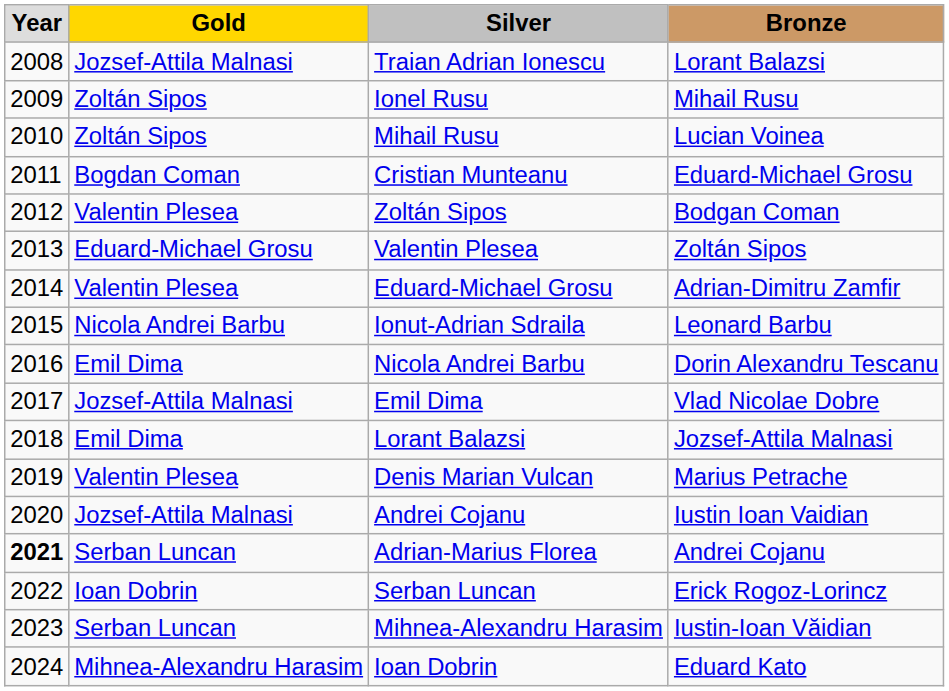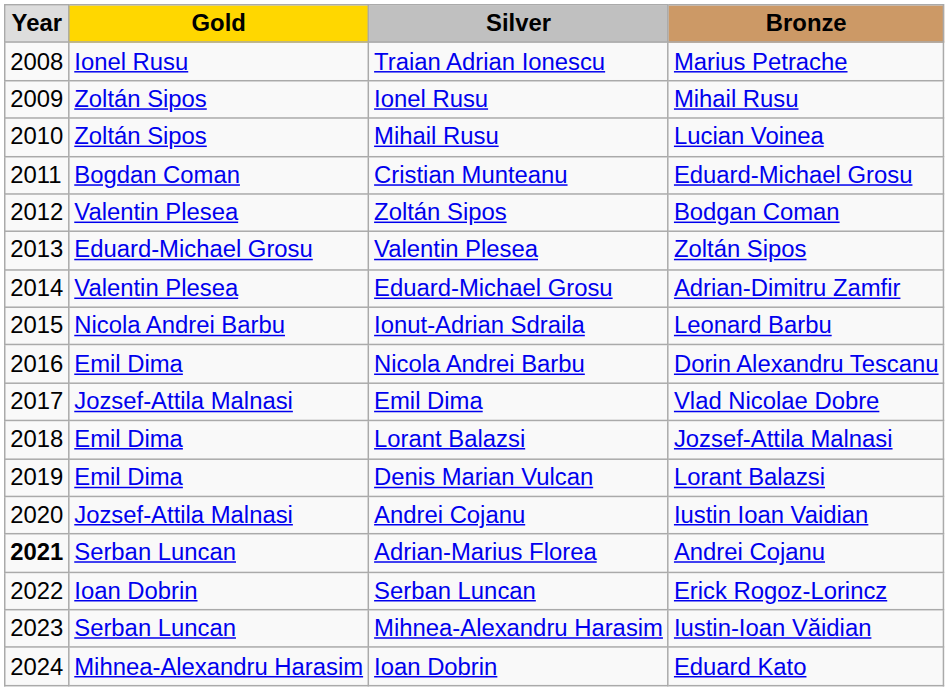 <table class="wikitable" style="text-align:left;">
 <tr>
 <td style="background:#DDDDDD; font-weight:bold; text-align:center;">Year</td>
 <td style="background:gold; font-weight:bold; text-align:center;">Gold</td>
 <td style="background:silver; font-weight:bold; text-align:center;">Silver</td>
 <td style="background:#cc9966; font-weight:bold; text-align:center;">Bronze</td>
 </tr>
 <tr>
 <td>2008</td>
-<td><a href='#'>Jozsef-Attila Malnasi</a></td>
+<td><a href='#'>Ionel Rusu</a></td>
 <td><a href='#'>Traian Adrian Ionescu</a></td>
-<td><a href='#'>Lorant Balazsi</a></td>
+<td><a href='#'>Marius Petrache</a></td>
 </tr>
 <tr>
 <td>2009</td>
 <td><a href='#'>Zoltán Sipos</a></td>
 <td><a href='#'>Ionel Rusu</a></td>
 <td><a href='#'>Mihail Rusu</a></td>
 </tr>
 <tr>
 <td>2010</td>
 <td><a href='#'>Zoltán Sipos</a></td>
 <td><a href='#'>Mihail Rusu</a></td>
 <td><a href='#'>Lucian Voinea</a></td>
 </tr>
 <tr>
 <td>2011</td>
 <td><a href='#'>Bogdan Coman</a></td>
 <td><a href='#'>Cristian Munteanu</a></td>
 <td><a href='#'>Eduard-Michael Grosu</a></td>
 </tr>
 <tr>
 <td>2012</td>
 <td><a href='#'>Valentin Plesea</a></td>
 <td><a href='#'>Zoltán Sipos</a></td>
 <td><a href='#'>Bodgan Coman</a></td>
 </tr>
 <tr>
 <td>2013</td>
 <td><a href='#'>Eduard-Michael Grosu</a></td>
 <td><a href='#'>Valentin Plesea</a></td>
 <td><a href='#'>Zoltán Sipos</a></td>
 </tr>
 <tr>
 <td>2014</td>
 <td><a href='#'>Valentin Plesea</a></td>
 <td><a href='#'>Eduard-Michael Grosu</a></td>
 <td><a href='#'>Adrian-Dimitru Zamfir</a></td>
 </tr>
 <tr>
 <td>2015</td>
 <td><a href='#'>Nicola Andrei Barbu</a></td>
 <td><a href='#'>Ionut-Adrian Sdraila</a></td>
 <td><a href='#'>Leonard Barbu</a></td>
 </tr>
 <tr>
 <td>2016</td>
 <td><a href='#'>Emil Dima</a></td>
 <td><a href='#'>Nicola Andrei Barbu</a></td>
 <td><a href='#'>Dorin Alexandru Tescanu</a></td>
 </tr>
 <tr>
 <td>2017</td>
 <td><a href='#'>Jozsef-Attila Malnasi</a></td>
 <td><a href='#'>Emil Dima</a></td>
 <td><a href='#'>Vlad Nicolae Dobre</a></td>
 </tr>
 <tr>
 <td>2018</td>
 <td><a href='#'>Emil Dima</a></td>
 <td><a href='#'>Lorant Balazsi</a></td>
 <td><a href='#'>Jozsef-Attila Malnasi</a></td>
 </tr>
 <tr>
 <td>2019</td>
-<td><a href='#'>Valentin Plesea</a></td>
+<td><a href='#'>Emil Dima</a></td>
 <td><a href='#'>Denis Marian Vulcan</a></td>
-<td><a href='#'>Marius Petrache</a></td>
+<td><a href='#'>Lorant Balazsi</a></td>
 </tr>
 <tr>
 <td>2020</td>
 <td><a href='#'>Jozsef-Attila Malnasi</a></td>
 <td><a href='#'>Andrei Cojanu</a></td>
 <td><a href='#'>Iustin Ioan Vaidian</a></td>
 </tr>
 <tr>
 <td><strong>2021</strong></td>
 <td><a href='#'>Serban Luncan</a></td>
 <td><a href='#'>Adrian-Marius Florea</a></td>
 <td><a href='#'>Andrei Cojanu</a></td>
 </tr>
 <tr>
 <td>2022</td>
 <td><a href='#'>Ioan Dobrin</a></td>
 <td><a href='#'>Serban Luncan</a></td>
 <td><a href='#'>Erick Rogoz-Lorincz</a></td>
 </tr>
 <tr>
 <td>2023</td>
 <td><a href='#'>Serban Luncan</a></td>
 <td><a href='#'>Mihnea-Alexandru Harasim</a></td>
 <td><a href='#'>Iustin-Ioan Văidian</a></td>
 </tr>
 <tr>
 <td>2024</td>
 <td><a href='#'>Mihnea-Alexandru Harasim</a></td>
 <td><a href='#'>Ioan Dobrin</a></td>
 <td><a href='#'>Eduard Kato</a></td>
 </tr>
 </table>
